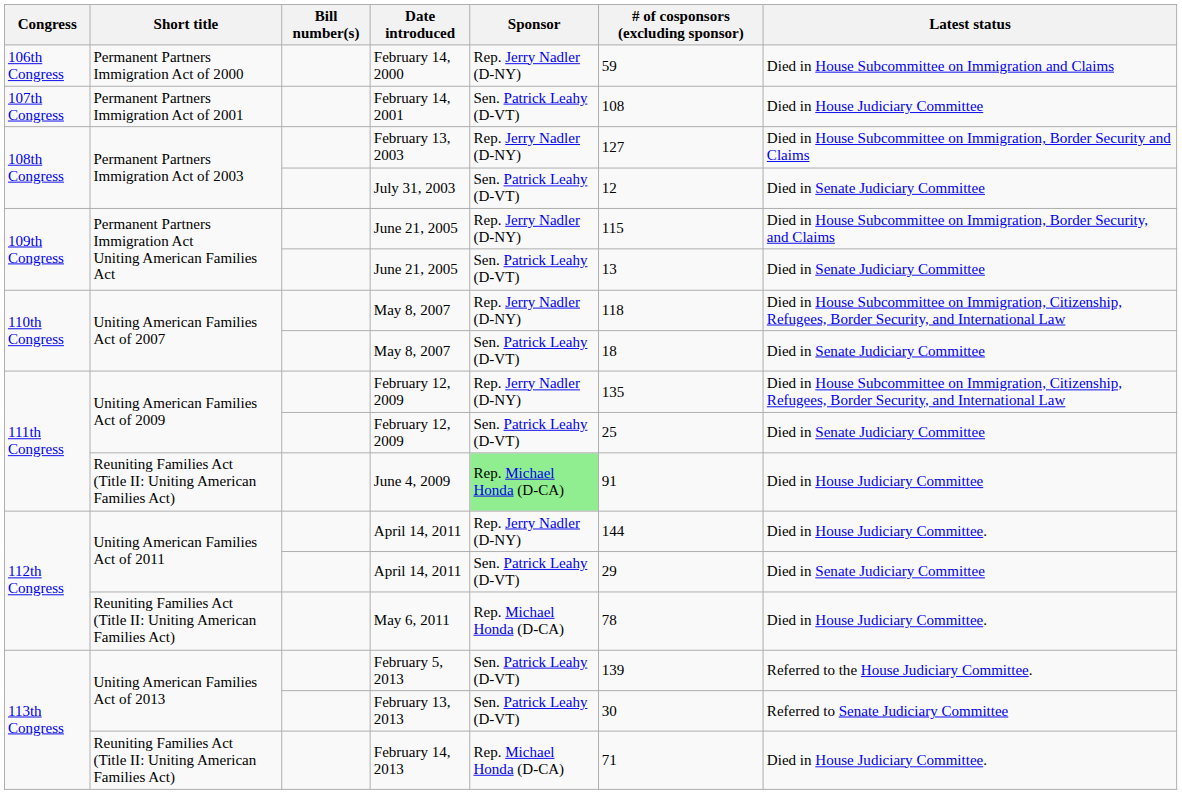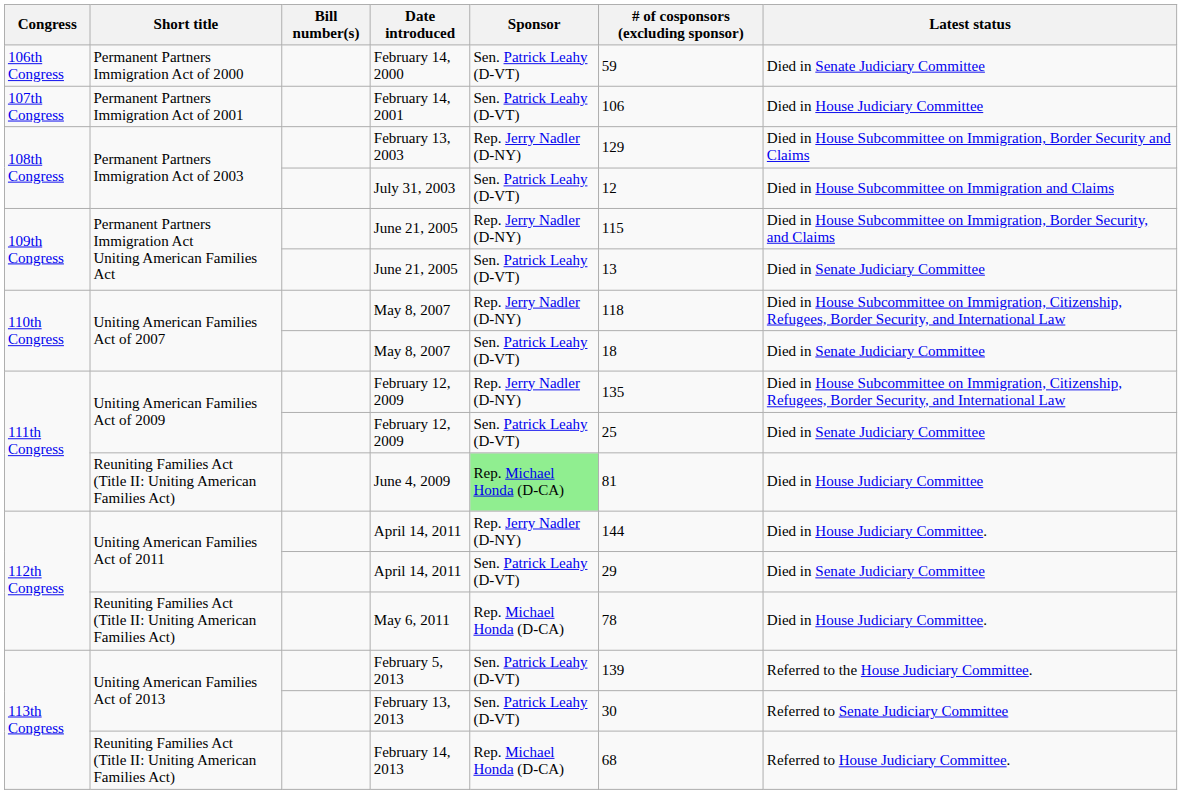 <table class=wikitable>
 <tr>
 <th>Congress</th>
 <th>Short title</th>
 <th>Bill number(s)</th>
 <th>Date introduced</th>
 <th>Sponsor</th>
 <th># of cosponsors (excluding sponsor)</th>
 <th>Latest status</th>
 </tr>
 <tr>
 <td><a href='#'>106th Congress</a></td>
 <td>Permanent Partners Immigration Act of 2000</td>
 <td></td>
 <td>February 14, 2000</td>
-<td>Rep. <a href='#'>Jerry Nadler</a> (D-NY)</td>
+<td>Sen. <a href='#'>Patrick Leahy</a> (D-VT)</td>
 <td>59</td>
-<td>Died in <a href='#'>House Subcommittee on Immigration and Claims</a></td>
+<td>Died in <a href='#'>Senate Judiciary Committee</a></td>
 </tr>
 <tr>
 <td><a href='#'>107th Congress</a></td>
 <td>Permanent Partners Immigration Act of 2001</td>
 <td></td>
 <td>February 14, 2001</td>
 <td>Sen. <a href='#'>Patrick Leahy</a> (D-VT)</td>
-<td>108</td>
+<td>106</td>
 <td>Died in <a href='#'>House Judiciary Committee</a></td>
 </tr>
 <tr>
 <td rowspan=2><a href='#'>108th Congress</a></td>
 <td rowspan=2>Permanent Partners Immigration Act of 2003</td>
 <td></td>
 <td>February 13, 2003</td>
 <td>Rep. <a href='#'>Jerry Nadler</a> (D-NY)</td>
-<td>127</td>
+<td>129</td>
 <td>Died in <a href='#'>House Subcommittee on Immigration, Border Security and Claims</a></td>
 </tr>
 <tr>
 <td></td>
 <td>July 31, 2003</td>
 <td>Sen. <a href='#'>Patrick Leahy</a> (D-VT)</td>
 <td>12</td>
-<td>Died in <a href='#'>Senate Judiciary Committee</a></td>
+<td>Died in <a href='#'>House Subcommittee on Immigration and Claims</a></td>
 </tr>
 <tr>
 <td rowspan=2><a href='#'>109th Congress</a></td>
 <td rowspan=2>Permanent Partners Immigration Act<br>Uniting American Families Act</td>
 <td></td>
 <td>June 21, 2005</td>
 <td>Rep. <a href='#'>Jerry Nadler</a> (D-NY)</td>
 <td>115</td>
 <td>Died in <a href='#'>House Subcommittee on Immigration, Border Security, and Claims</a></td>
 </tr>
 <tr>
 <td></td>
 <td>June 21, 2005</td>
 <td>Sen. <a href='#'>Patrick Leahy</a> (D-VT)</td>
 <td>13</td>
 <td>Died in <a href='#'>Senate Judiciary Committee</a></td>
 </tr>
 <tr>
 <td rowspan=2><a href='#'>110th Congress</a></td>
 <td rowspan=2>Uniting American Families Act of 2007</td>
 <td></td>
 <td>May 8, 2007</td>
 <td>Rep. <a href='#'>Jerry Nadler</a> (D-NY)</td>
 <td>118</td>
 <td>Died in <a href='#'>House Subcommittee on Immigration, Citizenship, Refugees, Border Security, and International Law</a></td>
 </tr>
 <tr>
 <td></td>
 <td>May 8, 2007</td>
 <td>Sen. <a href='#'>Patrick Leahy</a> (D-VT)</td>
 <td>18</td>
 <td>Died in <a href='#'>Senate Judiciary Committee</a></td>
 </tr>
 <tr>
 <td rowspan=3><a href='#'>111th Congress</a></td>
 <td rowspan=2>Uniting American Families Act of 2009</td>
 <td></td>
 <td>February 12, 2009</td>
 <td>Rep. <a href='#'>Jerry Nadler</a> (D-NY)</td>
 <td>135</td>
 <td>Died in <a href='#'>House Subcommittee on Immigration, Citizenship, Refugees, Border Security, and International Law</a></td>
 </tr>
 <tr>
 <td></td>
 <td>February 12, 2009</td>
 <td>Sen. <a href='#'>Patrick Leahy</a> (D-VT)</td>
 <td>25</td>
 <td>Died in <a href='#'>Senate Judiciary Committee</a></td>
 </tr>
 <tr>
 <td>Reuniting Families Act<br>(Title II: Uniting American Families Act)</td>
 <td></td>
 <td>June 4, 2009</td>
 <td style="background: lightgreen;">Rep. <a href='#'>Michael Honda</a> (D-CA)</td>
-<td>91</td>
+<td>81</td>
 <td>Died in <a href='#'>House Judiciary Committee</a></td>
 </tr>
 <tr>
 <td rowspan=3><a href='#'>112th Congress</a></td>
 <td rowspan=2>Uniting American Families Act of 2011</td>
 <td></td>
 <td>April 14, 2011</td>
 <td>Rep. <a href='#'>Jerry Nadler</a> (D-NY)</td>
 <td>144</td>
 <td>Died in <a href='#'>House Judiciary Committee</a>.</td>
 </tr>
 <tr>
 <td></td>
 <td>April 14, 2011</td>
 <td>Sen. <a href='#'>Patrick Leahy</a> (D-VT)</td>
 <td>29</td>
 <td>Died in <a href='#'>Senate Judiciary Committee</a></td>
 </tr>
 <tr>
 <td>Reuniting Families Act<br>(Title II: Uniting American Families Act)</td>
 <td></td>
 <td>May 6, 2011</td>
 <td>Rep. <a href='#'>Michael Honda</a> (D-CA)</td>
 <td>78</td>
 <td>Died in <a href='#'>House Judiciary Committee</a>.</td>
 </tr>
 <tr>
 <td rowspan=3><a href='#'>113th Congress</a></td>
 <td rowspan=2>Uniting American Families Act of 2013</td>
 <td></td>
 <td>February 5, 2013</td>
 <td>Sen. <a href='#'>Patrick Leahy</a> (D-VT)</td>
 <td>139</td>
 <td>Referred to the <a href='#'>House Judiciary Committee</a>.</td>
 </tr>
 <tr>
 <td></td>
 <td>February 13, 2013</td>
 <td>Sen. <a href='#'>Patrick Leahy</a> (D-VT)</td>
 <td>30</td>
 <td>Referred to <a href='#'>Senate Judiciary Committee</a></td>
 </tr>
 <tr>
 <td>Reuniting Families Act<br>(Title II: Uniting American Families Act)</td>
 <td></td>
 <td>February 14, 2013</td>
 <td>Rep. <a href='#'>Michael Honda</a> (D-CA)</td>
-<td>71</td>
-<td>Died in <a href='#'>House Judiciary Committee</a>.</td>
+<td>68</td>
+<td>Referred to <a href='#'>House Judiciary Committee</a>.</td>
 </tr>
 </table>
